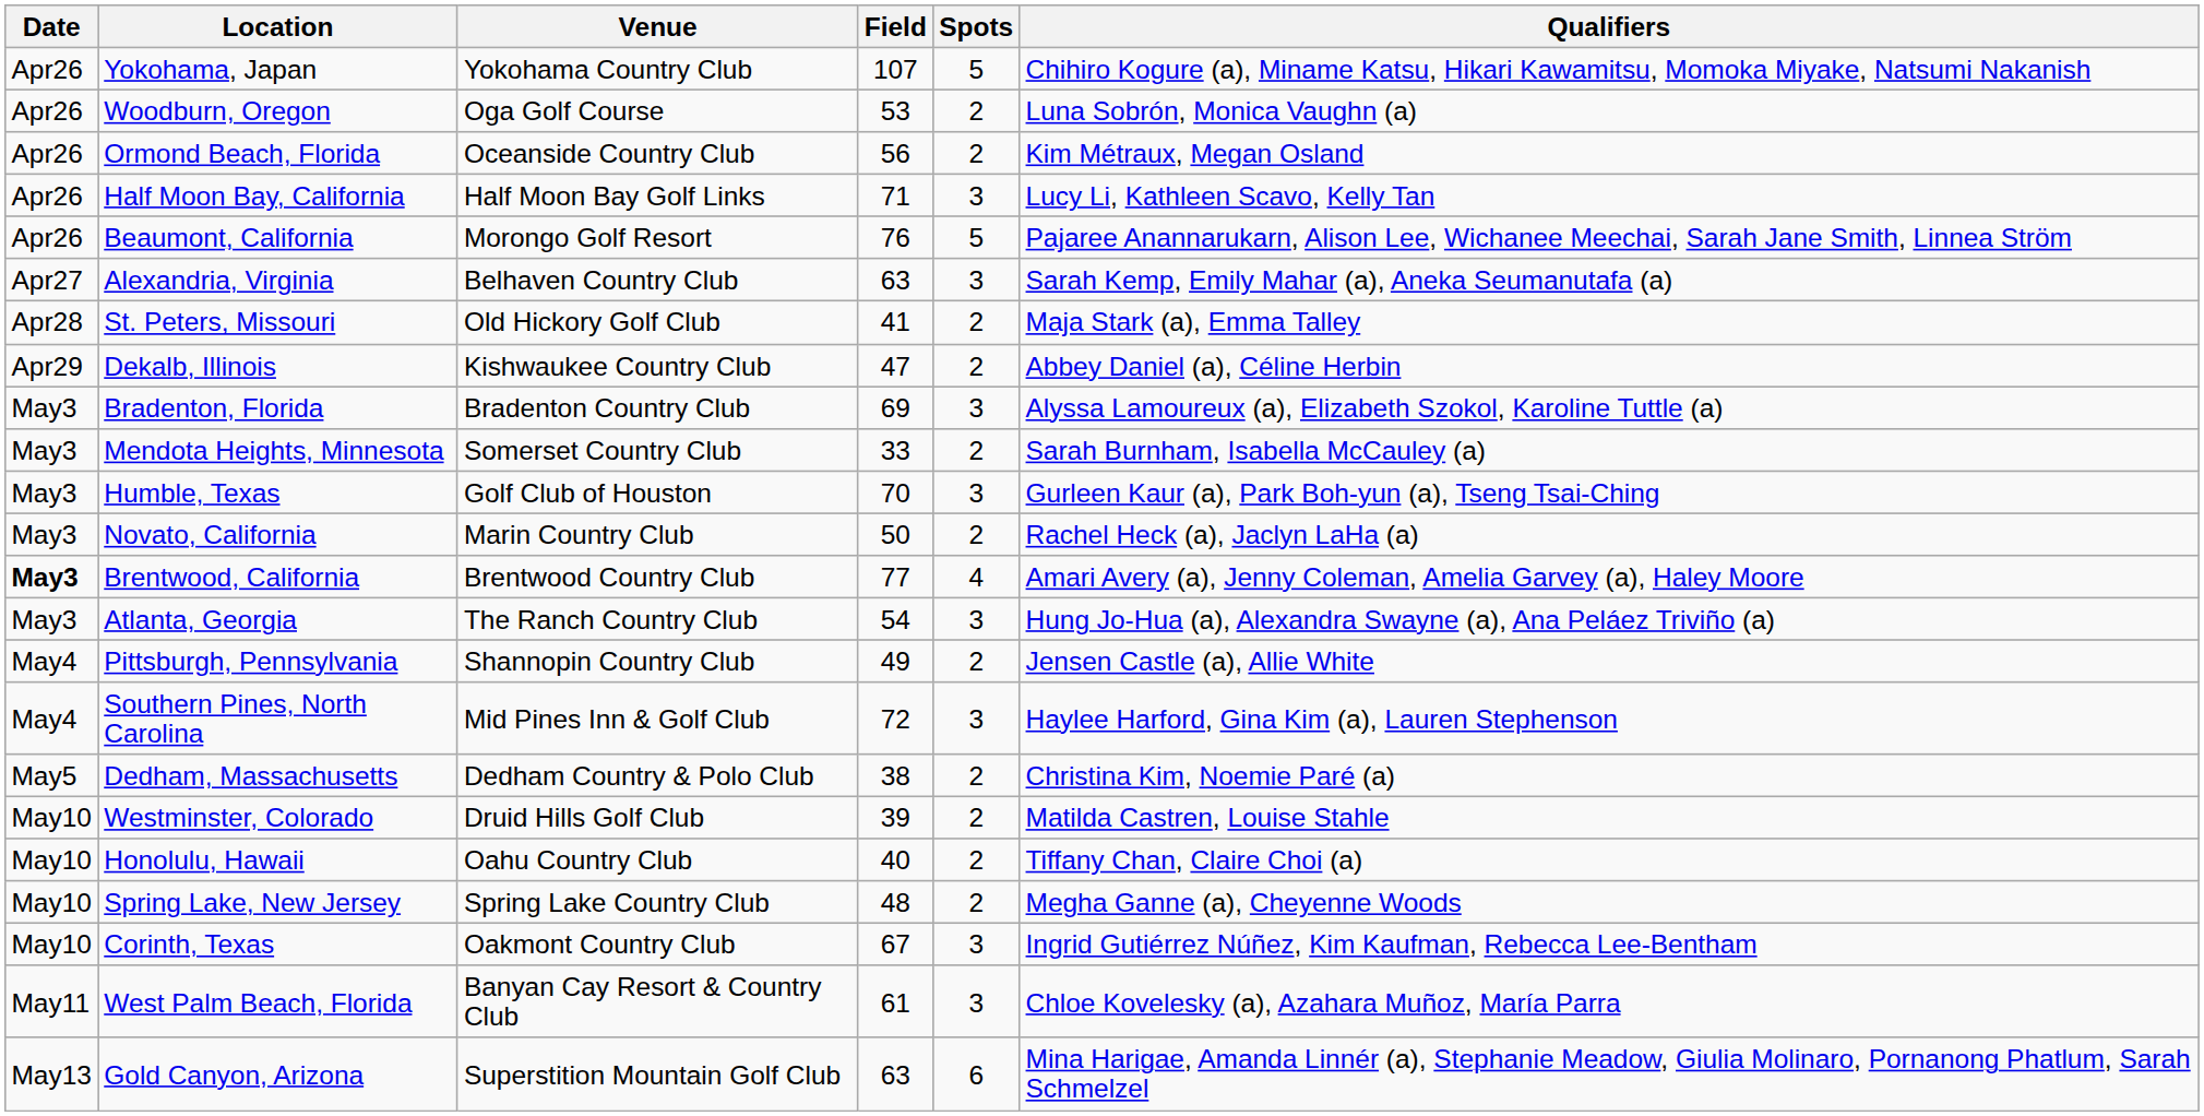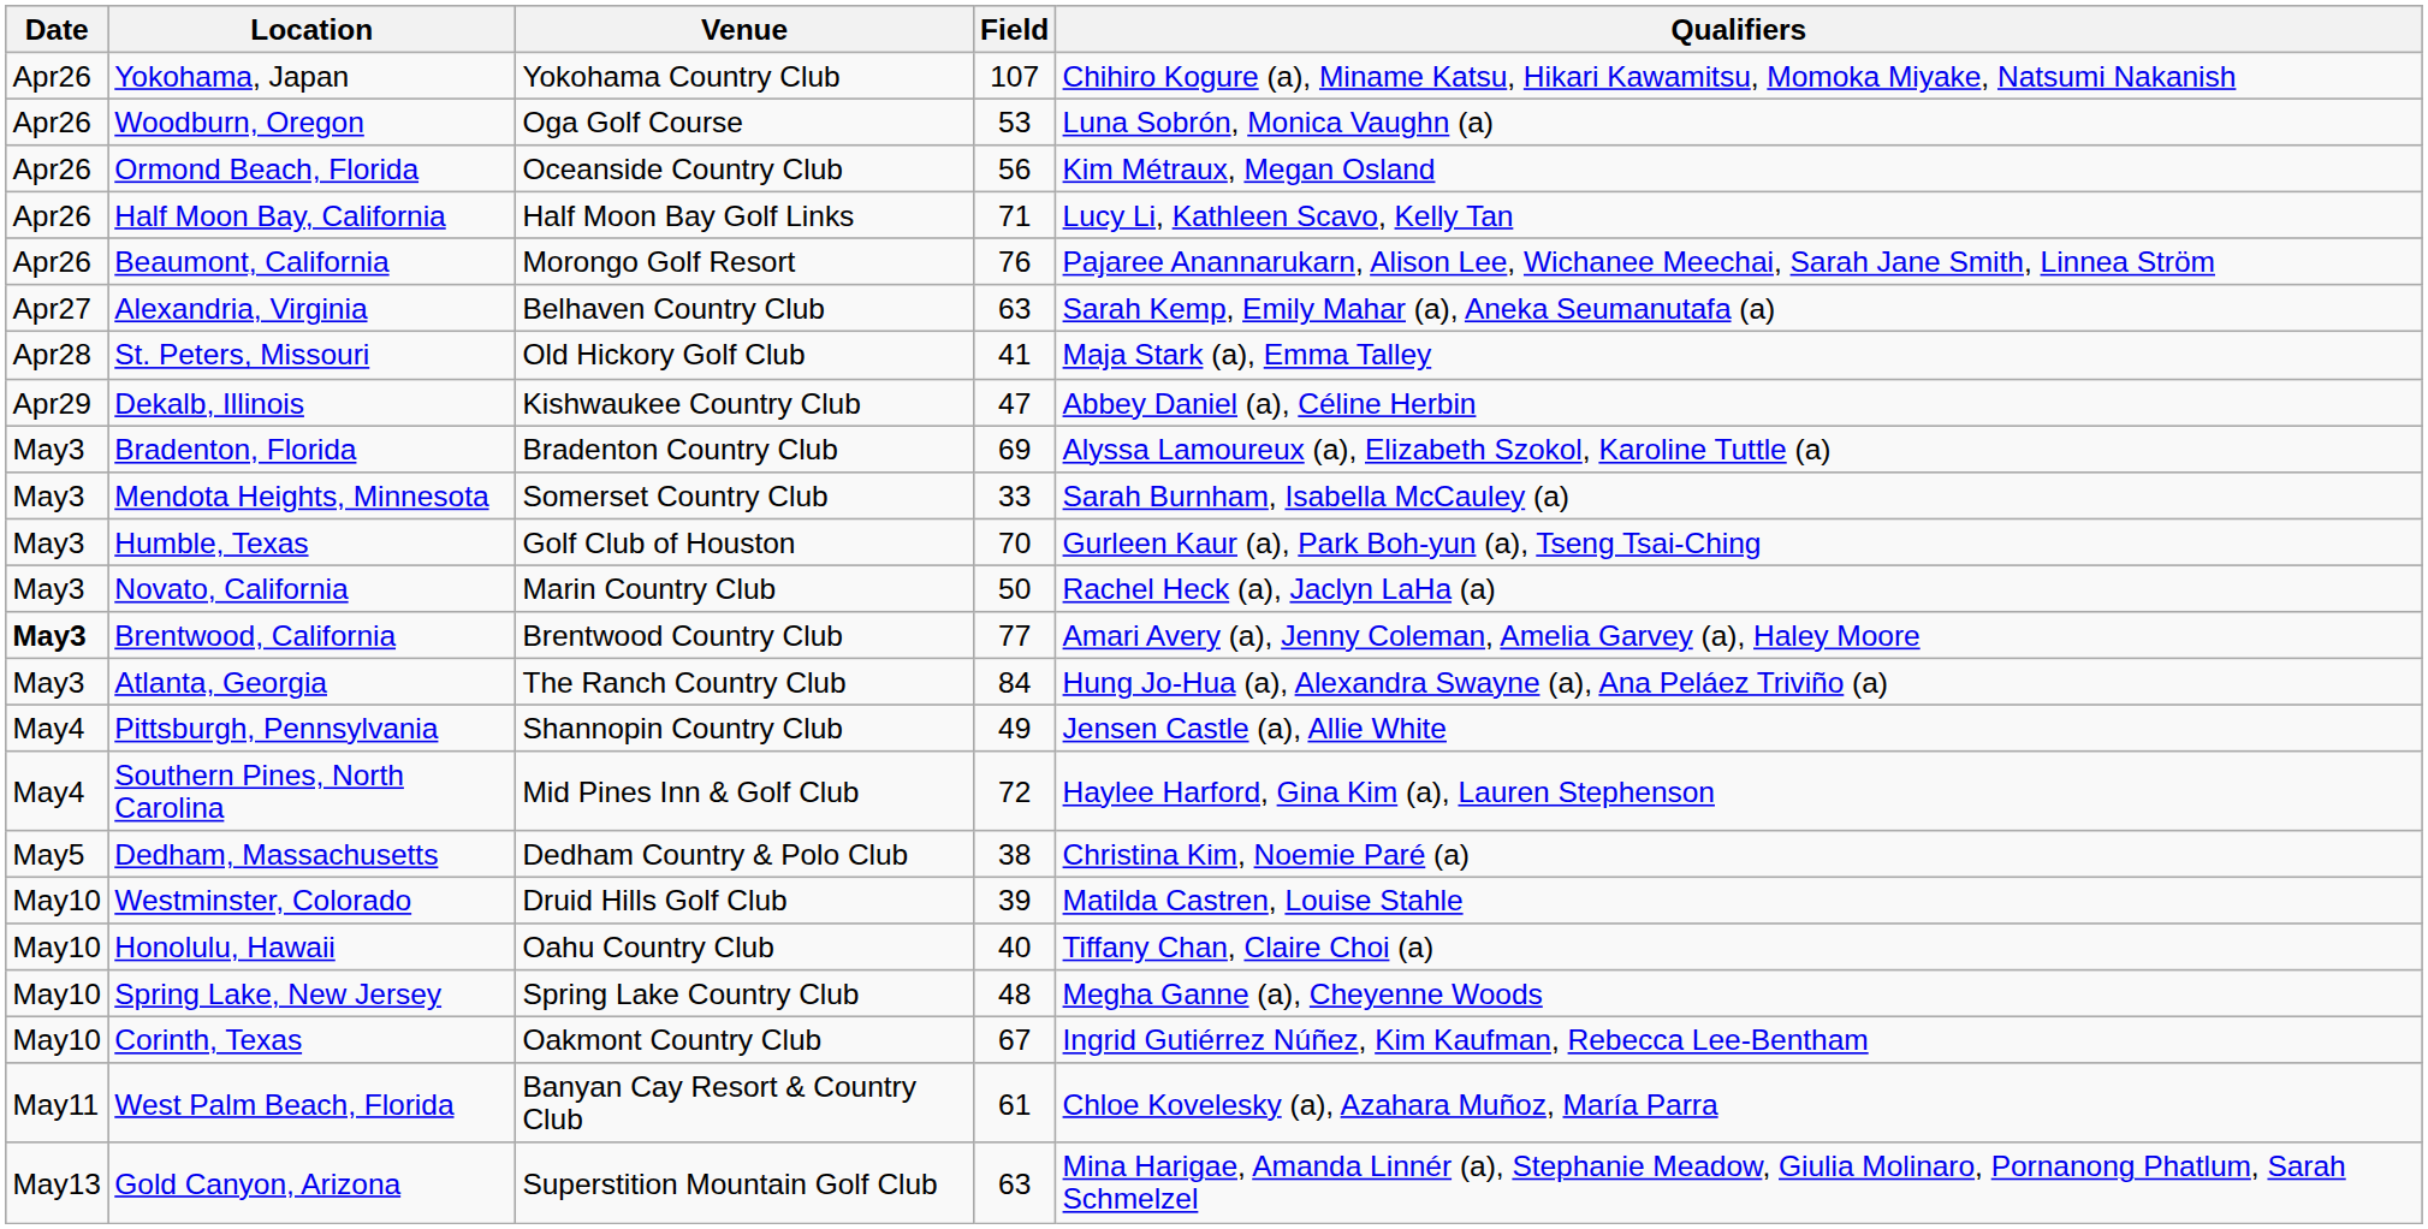 <table class=wikitable style=font-size:95%>
 <tr>
 <th>Date</th>
 <th>Location</th>
 <th>Venue</th>
 <th align=center>Field</th>
-<th align=center>Spots</th>
 <th>Qualifiers</th>
 </tr>
 <tr>
 <td>Apr26</td>
 <td><a href='#'>Yokohama</a>, Japan</td>
 <td>Yokohama Country Club</td>
 <td align=center>107</td>
-<td align=center>5</td>
 <td><a href='#'>Chihiro Kogure</a> (a), <a href='#'>Miname Katsu</a>, <a href='#'>Hikari Kawamitsu</a>, <a href='#'>Momoka Miyake</a>, <a href='#'>Natsumi Nakanish</a></td>
 </tr>
 <tr>
 <td>Apr26</td>
 <td><a href='#'>Woodburn, Oregon</a></td>
 <td>Oga Golf Course</td>
 <td align=center>53</td>
-<td align=center>2</td>
 <td><a href='#'>Luna Sobrón</a>, <a href='#'>Monica Vaughn</a> (a)</td>
 </tr>
 <tr>
 <td>Apr26</td>
 <td><a href='#'>Ormond Beach, Florida</a></td>
 <td>Oceanside Country Club</td>
 <td align=center>56</td>
-<td align=center>2</td>
 <td><a href='#'>Kim Métraux</a>, <a href='#'>Megan Osland</a></td>
 </tr>
 <tr>
 <td>Apr26</td>
 <td><a href='#'>Half Moon Bay, California</a></td>
 <td>Half Moon Bay Golf Links</td>
 <td align=center>71</td>
-<td align=center>3</td>
 <td><a href='#'>Lucy Li</a>, <a href='#'>Kathleen Scavo</a>, <a href='#'>Kelly Tan</a></td>
 </tr>
 <tr>
 <td>Apr26</td>
 <td><a href='#'>Beaumont, California</a></td>
 <td>Morongo Golf Resort</td>
 <td align=center>76</td>
-<td align=center>5</td>
 <td><a href='#'>Pajaree Anannarukarn</a>, <a href='#'>Alison Lee</a>, <a href='#'>Wichanee Meechai</a>, <a href='#'>Sarah Jane Smith</a>, <a href='#'>Linnea Ström</a></td>
 </tr>
 <tr>
 <td>Apr27</td>
 <td><a href='#'>Alexandria, Virginia</a></td>
 <td>Belhaven Country Club</td>
 <td align=center>63</td>
-<td align=center>3</td>
 <td><a href='#'>Sarah Kemp</a>, <a href='#'>Emily Mahar</a> (a), <a href='#'>Aneka Seumanutafa</a> (a)</td>
 </tr>
 <tr>
 <td>Apr28</td>
 <td><a href='#'>St. Peters, Missouri</a></td>
 <td>Old Hickory Golf Club</td>
 <td align=center>41</td>
-<td align=center>2</td>
 <td><a href='#'>Maja Stark</a> (a), <a href='#'>Emma Talley</a></td>
 </tr>
 <tr>
 <td>Apr29</td>
 <td><a href='#'>Dekalb, Illinois</a></td>
 <td>Kishwaukee Country Club</td>
 <td align=center>47</td>
-<td align=center>2</td>
 <td><a href='#'>Abbey Daniel</a> (a), <a href='#'>Céline Herbin</a></td>
 </tr>
 <tr>
 <td>May3</td>
 <td><a href='#'>Bradenton, Florida</a></td>
 <td>Bradenton Country Club</td>
 <td align=center>69</td>
-<td align=center>3</td>
 <td><a href='#'>Alyssa Lamoureux</a> (a), <a href='#'>Elizabeth Szokol</a>, <a href='#'>Karoline Tuttle</a> (a)</td>
 </tr>
 <tr>
 <td>May3</td>
 <td><a href='#'>Mendota Heights, Minnesota</a></td>
 <td>Somerset Country Club</td>
 <td align=center>33</td>
-<td align=center>2</td>
 <td><a href='#'>Sarah Burnham</a>, <a href='#'>Isabella McCauley</a> (a)</td>
 </tr>
 <tr>
 <td>May3</td>
 <td><a href='#'>Humble, Texas</a></td>
 <td>Golf Club of Houston</td>
 <td align=center>70</td>
-<td align=center>3</td>
 <td><a href='#'>Gurleen Kaur</a> (a), <a href='#'>Park Boh-yun</a> (a), <a href='#'>Tseng Tsai-Ching</a></td>
 </tr>
 <tr>
 <td>May3</td>
 <td><a href='#'>Novato, California</a></td>
 <td>Marin Country Club</td>
 <td align=center>50</td>
-<td align=center>2</td>
 <td><a href='#'>Rachel Heck</a> (a), <a href='#'>Jaclyn LaHa</a> (a)</td>
 </tr>
 <tr>
 <td><strong>May3</strong></td>
 <td><a href='#'>Brentwood, California</a></td>
 <td>Brentwood Country Club</td>
 <td align=center>77</td>
-<td align=center>4</td>
 <td><a href='#'>Amari Avery</a> (a), <a href='#'>Jenny Coleman</a>, <a href='#'>Amelia Garvey</a> (a), <a href='#'>Haley Moore</a></td>
 </tr>
 <tr>
 <td>May3</td>
 <td><a href='#'>Atlanta, Georgia</a></td>
 <td>The Ranch Country Club</td>
-<td align=center>54</td>
-<td align=center>3</td>
+<td align=center>84</td>
 <td><a href='#'>Hung Jo-Hua</a> (a), <a href='#'>Alexandra Swayne</a> (a), <a href='#'>Ana Peláez Triviño</a> (a)</td>
 </tr>
 <tr>
 <td>May4</td>
 <td><a href='#'>Pittsburgh, Pennsylvania</a></td>
 <td>Shannopin Country Club</td>
 <td align=center>49</td>
-<td align=center>2</td>
 <td><a href='#'>Jensen Castle</a> (a), <a href='#'>Allie White</a></td>
 </tr>
 <tr>
 <td>May4</td>
 <td><a href='#'>Southern Pines, North Carolina</a></td>
 <td>Mid Pines Inn & Golf Club</td>
 <td align=center>72</td>
-<td align=center>3</td>
 <td><a href='#'>Haylee Harford</a>, <a href='#'>Gina Kim</a> (a), <a href='#'>Lauren Stephenson</a></td>
 </tr>
 <tr>
 <td>May5</td>
 <td><a href='#'>Dedham, Massachusetts</a></td>
 <td>Dedham Country & Polo Club</td>
 <td align=center>38</td>
-<td align=center>2</td>
 <td><a href='#'>Christina Kim</a>, <a href='#'>Noemie Paré</a> (a)</td>
 </tr>
 <tr>
 <td>May10</td>
 <td><a href='#'>Westminster, Colorado</a></td>
 <td>Druid Hills Golf Club</td>
 <td align=center>39</td>
-<td align=center>2</td>
 <td><a href='#'>Matilda Castren</a>, <a href='#'>Louise Stahle</a></td>
 </tr>
 <tr>
 <td>May10</td>
 <td><a href='#'>Honolulu, Hawaii</a></td>
 <td>Oahu Country Club</td>
 <td align=center>40</td>
-<td align=center>2</td>
 <td><a href='#'>Tiffany Chan</a>, <a href='#'>Claire Choi</a> (a)</td>
 </tr>
 <tr>
 <td>May10</td>
 <td><a href='#'>Spring Lake, New Jersey</a></td>
 <td>Spring Lake Country Club</td>
 <td align=center>48</td>
-<td align=center>2</td>
 <td><a href='#'>Megha Ganne</a> (a), <a href='#'>Cheyenne Woods</a></td>
 </tr>
 <tr>
 <td>May10</td>
 <td><a href='#'>Corinth, Texas</a></td>
 <td>Oakmont Country Club</td>
 <td align=center>67</td>
-<td align=center>3</td>
 <td><a href='#'>Ingrid Gutiérrez Núñez</a>, <a href='#'>Kim Kaufman</a>, <a href='#'>Rebecca Lee-Bentham</a></td>
 </tr>
 <tr>
 <td>May11</td>
 <td><a href='#'>West Palm Beach, Florida</a></td>
 <td>Banyan Cay Resort & Country Club</td>
 <td align=center>61</td>
-<td align=center>3</td>
 <td><a href='#'>Chloe Kovelesky</a> (a), <a href='#'>Azahara Muñoz</a>, <a href='#'>María Parra</a></td>
 </tr>
 <tr>
 <td>May13</td>
 <td><a href='#'>Gold Canyon, Arizona</a></td>
 <td>Superstition Mountain Golf Club</td>
 <td align=center>63</td>
-<td align=center>6</td>
 <td><a href='#'>Mina Harigae</a>, <a href='#'>Amanda Linnér</a> (a), <a href='#'>Stephanie Meadow</a>, <a href='#'>Giulia Molinaro</a>, <a href='#'>Pornanong Phatlum</a>, <a href='#'>Sarah Schmelzel</a></td>
 </tr>
 </table>
